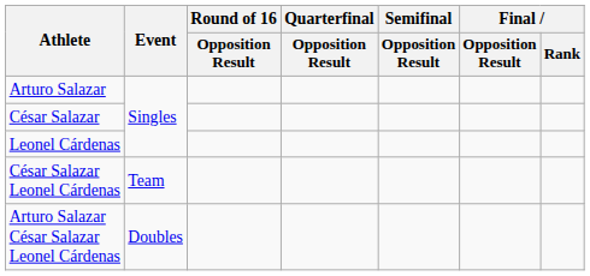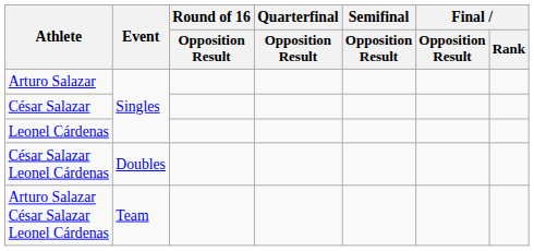 <table class=wikitable style=font-size:90%>
 <tr>
 <th rowspan=2>Athlete</th>
 <th rowspan=2>Event</th>
 <th>Round of 16</th>
 <th>Quarterfinal</th>
 <th>Semifinal</th>
 <th colspan=2>Final / </th>
 </tr>
 <tr style=font-size:95%>
 <th>Opposition<br>Result</th>
 <th>Opposition<br>Result</th>
 <th>Opposition<br>Result</th>
 <th>Opposition<br>Result</th>
 <th>Rank</th>
 </tr>
 <tr>
 <td align=left><a href='#'>Arturo Salazar</a></td>
 <td align=left rowspan=3><a href='#'>Singles</a></td>
 <td></td>
 <td></td>
 <td></td>
 <td></td>
 <td></td>
 </tr>
 <tr>
 <td align=left><a href='#'>César Salazar</a></td>
 <td></td>
 <td></td>
 <td></td>
 <td></td>
 <td></td>
 </tr>
 <tr>
 <td align=left><a href='#'>Leonel Cárdenas</a></td>
 <td></td>
 <td></td>
 <td></td>
 <td></td>
 <td></td>
 </tr>
 <tr>
 <td align=left><a href='#'>César Salazar</a><br><a href='#'>Leonel Cárdenas</a></td>
-<td align=left><a href='#'>Team</a></td>
+<td align=left><a href='#'>Doubles</a></td>
 <td></td>
 <td></td>
 <td></td>
 <td></td>
 <td></td>
 </tr>
 <tr>
 <td align=left><a href='#'>Arturo Salazar</a><br><a href='#'>César Salazar</a><br><a href='#'>Leonel Cárdenas</a></td>
-<td align=left><a href='#'>Doubles</a></td>
+<td align=left><a href='#'>Team</a></td>
 <td></td>
 <td></td>
 <td></td>
 <td></td>
 <td></td>
 </tr>
 </table>
